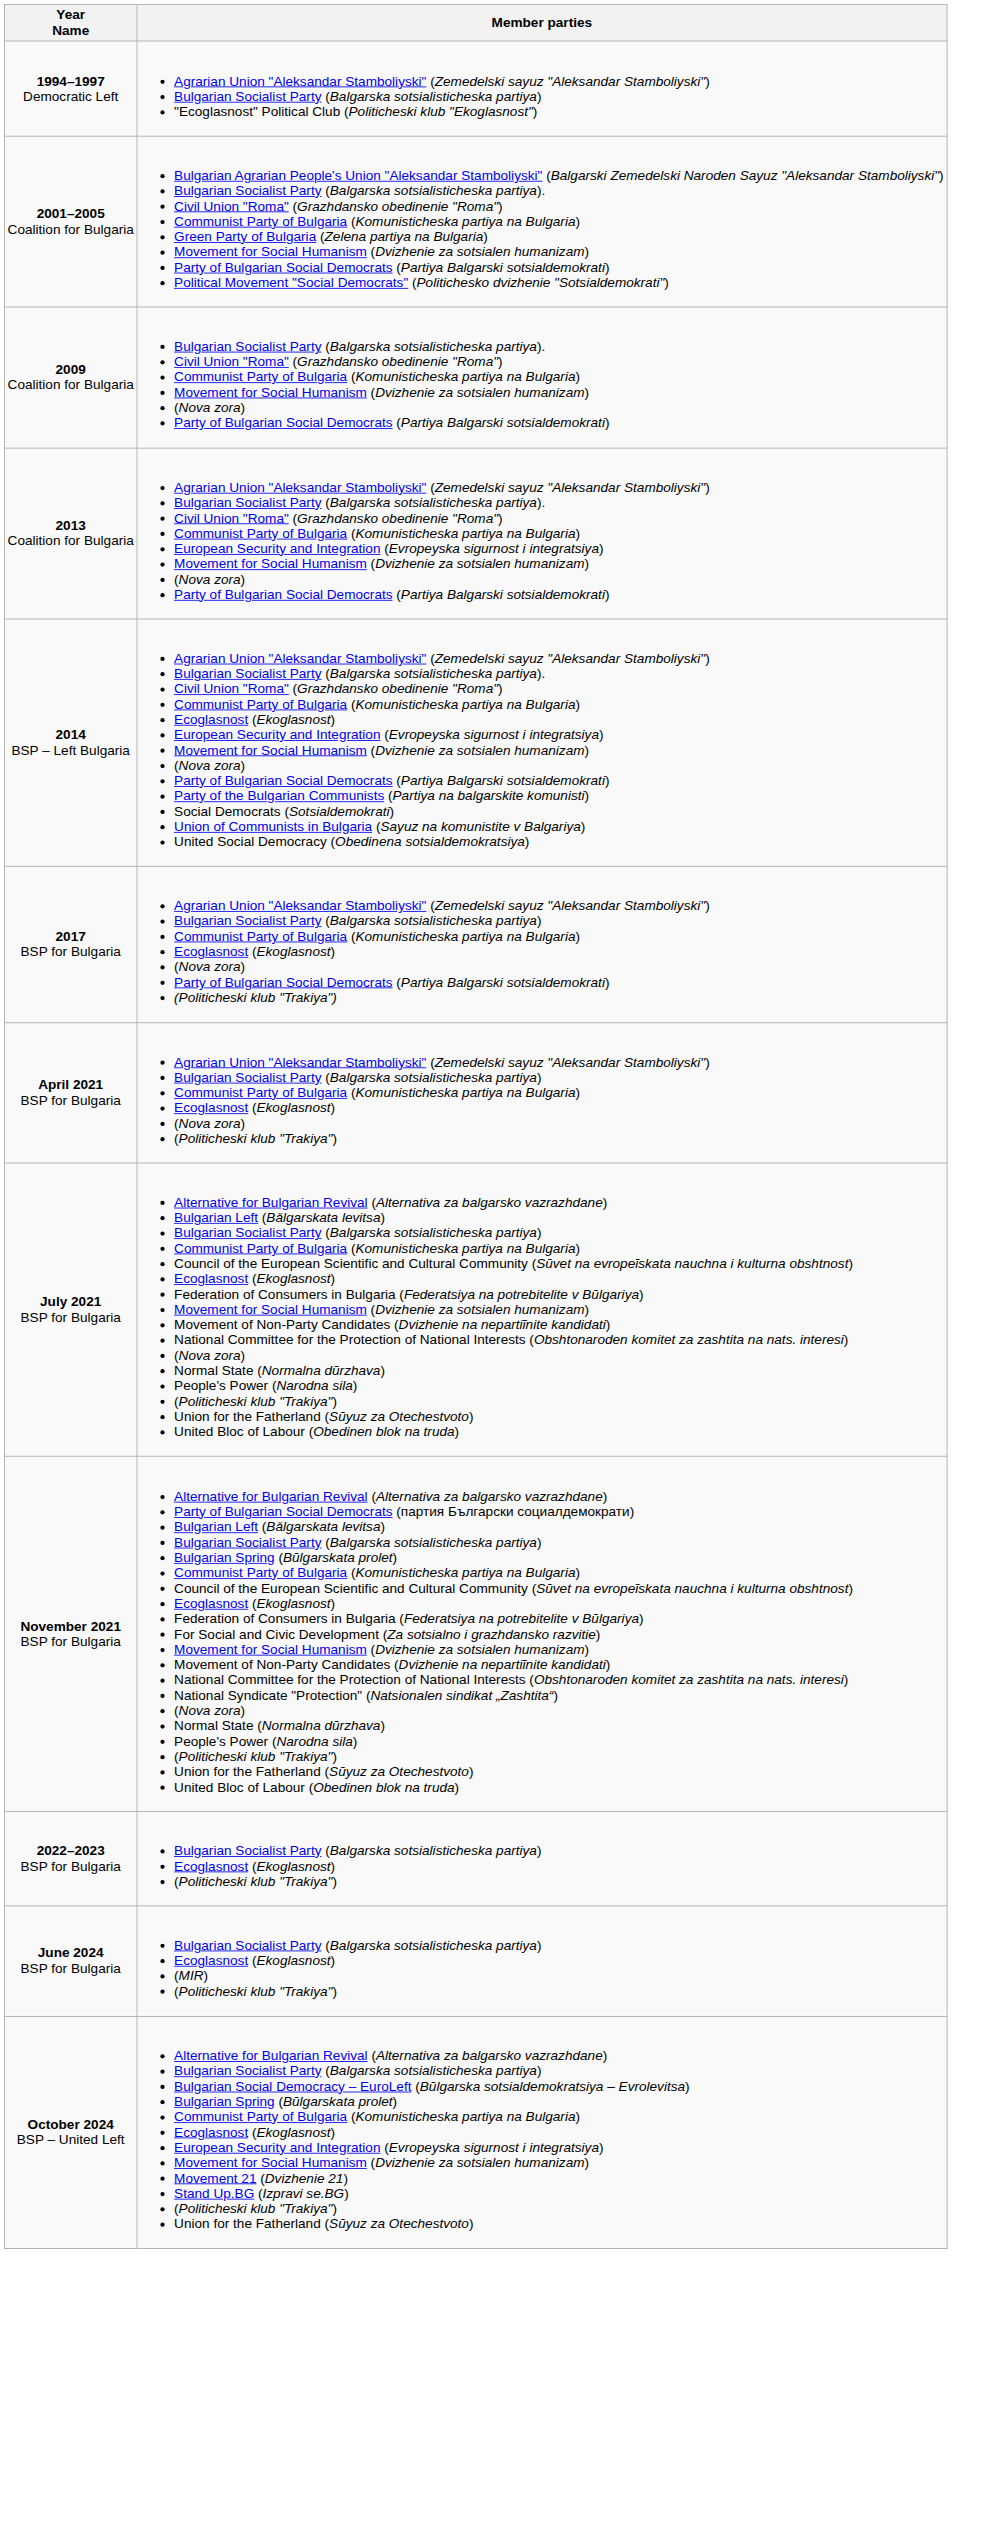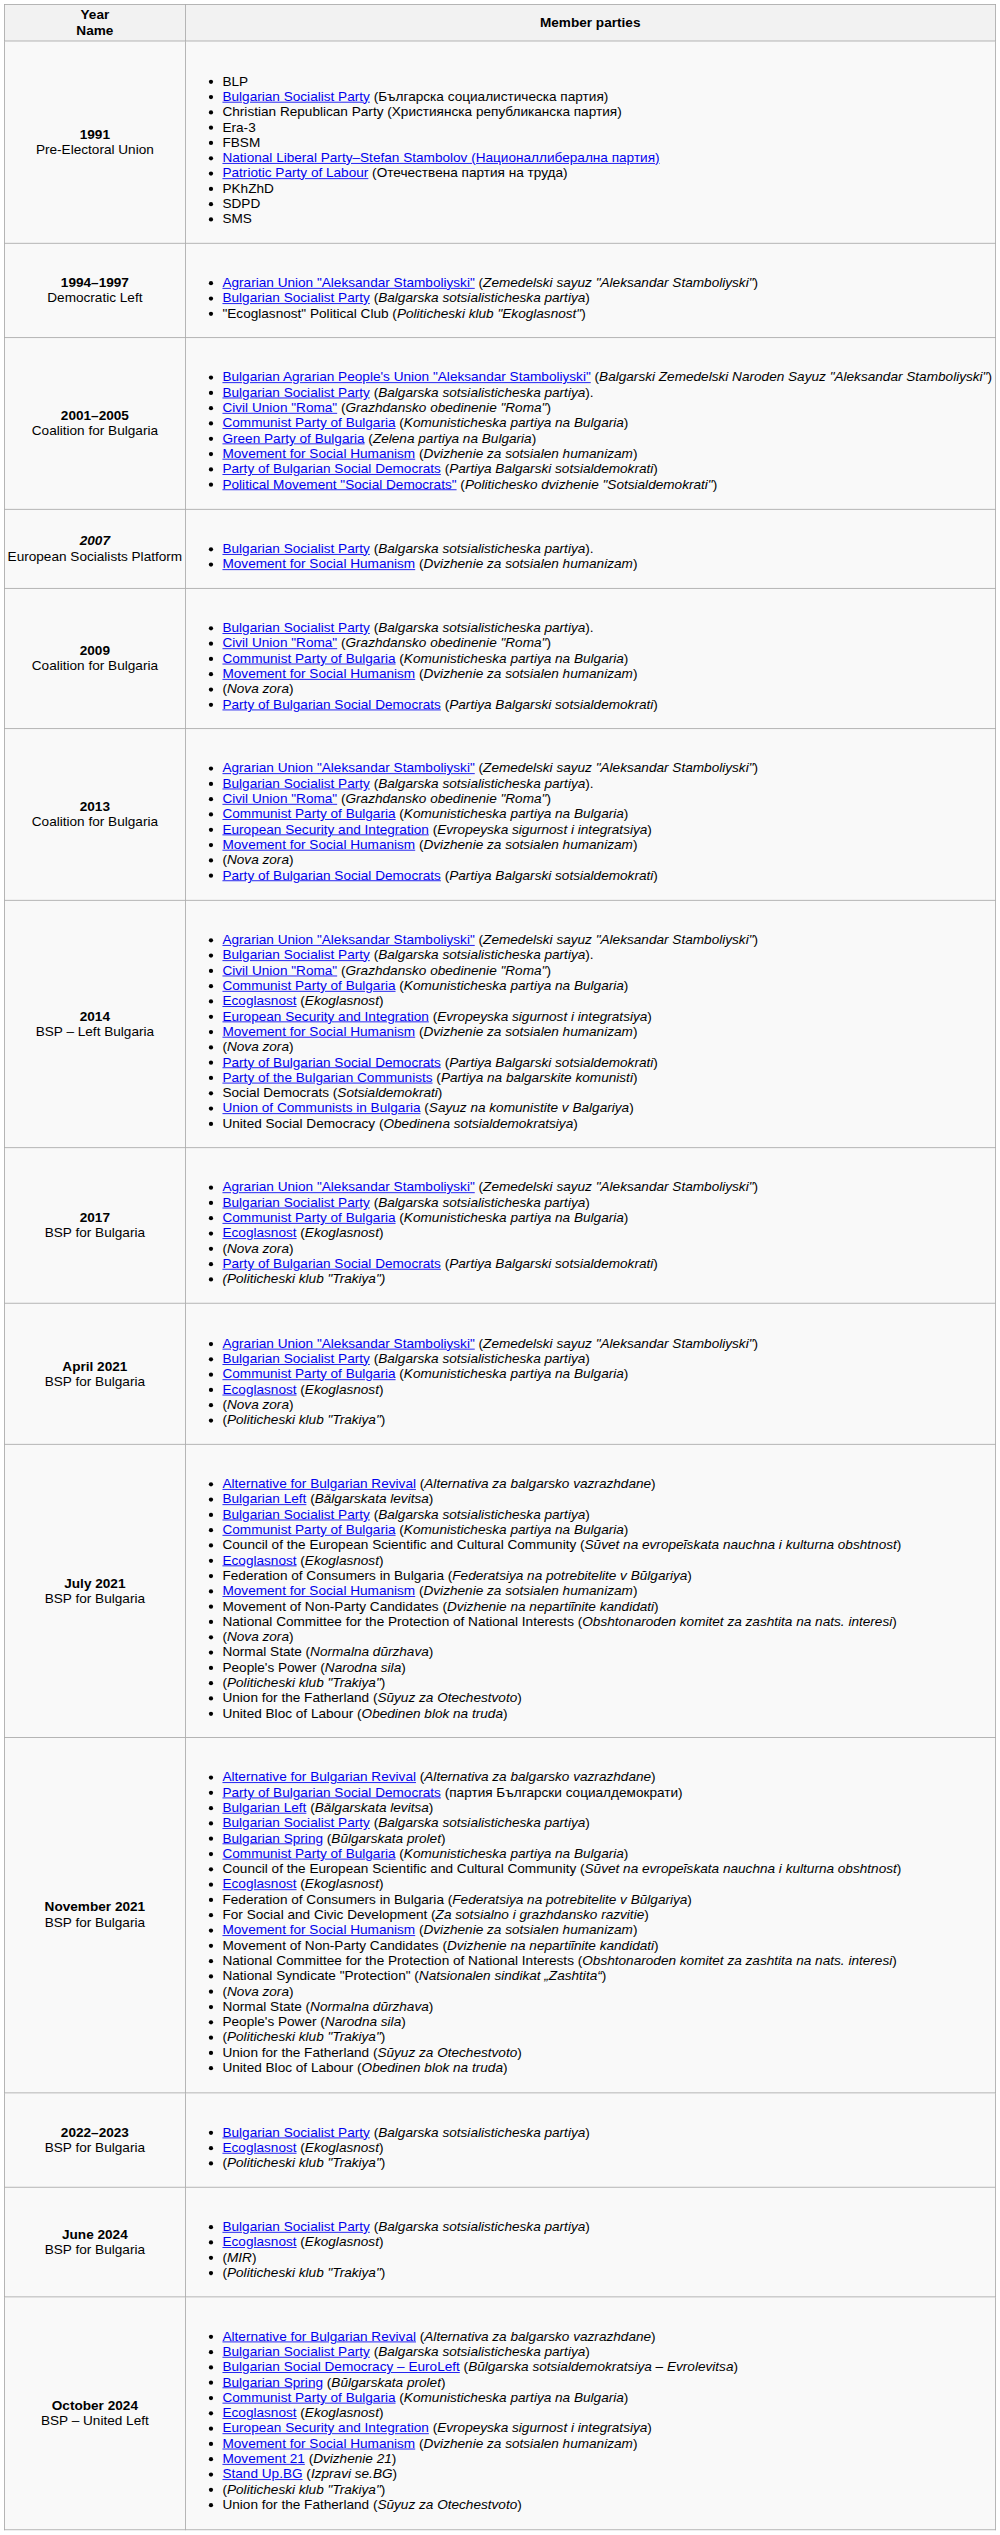 <table class="wikitable">
 <tr>
 <th>Year<br>Name</th>
 <th>Member parties</th>
+</tr>
+<tr>
+<td style="text-align:center;"><strong>1991</strong><br>Pre-Electoral Union</td>
+<td><br><ul><li>BLP</li><li><a href='#'>Bulgarian Socialist Party</a> (Българска социалистическа партия)</li><li>Christian Republican Party (Християнска републиканска партия)</li><li>Era-3</li><li>FBSM</li><li><a href='#'>National Liberal Party–Stefan Stambolov (Националлиберална партия)</a></li><li><a href='#'>Patriotic Party of Labour</a> (Отечествена партия на труда)</li><li>PKhZhD</li><li>SDPD</li><li>SMS</li></ul></td>
 </tr>
 <tr>
 <td style="text-align:center;"><strong>1994–1997</strong><br>Democratic Left</td>
 <td><br><ul><li><a href='#'>Agrarian Union "Aleksandar Stamboliyski"</a> (<em>Zemedelski sayuz "Aleksandar Stamboliyski"</em>)</li><li><a href='#'>Bulgarian Socialist Party</a> (<em>Balgarska sotsialisticheska partiya</em>)</li><li>"Ecoglasnost" Political Club (<em>Politicheski klub "Ekoglasnost"</em>)</li></ul></td>
 </tr>
 <tr>
 <td style="text-align:center;"><strong>2001–2005</strong><br>Coalition for Bulgaria</td>
 <td><br><ul><li><a href='#'>Bulgarian Agrarian People's Union "Aleksandar Stamboliyski"</a> (<em>Balgarski Zemedelski Naroden Sayuz "Aleksandar Stamboliyski"</em>)</li><li><a href='#'>Bulgarian Socialist Party</a> (<em>Balgarska sotsialisticheska partiya</em>).</li><li><a href='#'>Civil Union "Roma"</a> (<em>Grazhdansko obedinenie "Roma"</em>)</li><li><a href='#'>Communist Party of Bulgaria</a> (<em>Komunisticheska partiya na Bulgaria</em>)</li><li><a href='#'>Green Party of Bulgaria</a> (<em>Zelena partiya na Bulgaria</em>)</li><li><a href='#'>Movement for Social Humanism</a> (<em>Dvizhenie za sotsialen humanizam</em>)</li><li><a href='#'>Party of Bulgarian Social Democrats</a> (<em>Partiya Balgarski sotsialdemokrati</em>)</li><li><a href='#'>Political Movement "Social Democrats"</a> (<em>Politichesko dvizhenie "Sotsialdemokrati"</em>)</li></ul></td>
+</tr>
+<tr>
+<td style="text-align:center;"><strong><em>2007</em></strong><br>European Socialists Platform</td>
+<td><br><ul><li><a href='#'>Bulgarian Socialist Party</a> (<em>Balgarska sotsialisticheska partiya</em>).</li><li><a href='#'>Movement for Social Humanism</a> (<em>Dvizhenie za sotsialen humanizam</em>)</li></ul></td>
 </tr>
 <tr>
 <td style="text-align:center;"><strong>2009</strong><br>Coalition for Bulgaria</td>
 <td><br><ul><li><a href='#'>Bulgarian Socialist Party</a> (<em>Balgarska sotsialisticheska partiya</em>).</li><li><a href='#'>Civil Union "Roma"</a> (<em>Grazhdansko obedinenie "Roma"</em>)</li><li><a href='#'>Communist Party of Bulgaria</a> (<em>Komunisticheska partiya na Bulgaria</em>)</li><li><a href='#'>Movement for Social Humanism</a> (<em>Dvizhenie za sotsialen humanizam</em>)</li><li> (<em>Nova zora</em>)</li><li><a href='#'>Party of Bulgarian Social Democrats</a> (<em>Partiya Balgarski sotsialdemokrati</em>)</li></ul></td>
 </tr>
 <tr>
 <td style="text-align:center;"><strong>2013</strong><br>Coalition for Bulgaria</td>
 <td><br><ul><li><a href='#'>Agrarian Union "Aleksandar Stamboliyski"</a> (<em>Zemedelski sayuz "Aleksandar Stamboliyski"</em>)</li><li><a href='#'>Bulgarian Socialist Party</a> (<em>Balgarska sotsialisticheska partiya</em>).</li><li><a href='#'>Civil Union "Roma"</a> (<em>Grazhdansko obedinenie "Roma"</em>)</li><li><a href='#'>Communist Party of Bulgaria</a> (<em>Komunisticheska partiya na Bulgaria</em>)</li><li><a href='#'>European Security and Integration</a> (<em>Evropeyska sigurnost i integratsiya</em>)</li><li><a href='#'>Movement for Social Humanism</a> (<em>Dvizhenie za sotsialen humanizam</em>)</li><li> (<em>Nova zora</em>)</li><li><a href='#'>Party of Bulgarian Social Democrats</a> (<em>Partiya Balgarski sotsialdemokrati</em>)</li></ul></td>
 </tr>
 <tr>
 <td style="text-align:center;"><strong>2014</strong><br>BSP – Left Bulgaria</td>
 <td><br><ul><li><a href='#'>Agrarian Union "Aleksandar Stamboliyski"</a> (<em>Zemedelski sayuz "Aleksandar Stamboliyski"</em>)</li><li><a href='#'>Bulgarian Socialist Party</a> (<em>Balgarska sotsialisticheska partiya</em>).</li><li><a href='#'>Civil Union "Roma"</a> (<em>Grazhdansko obedinenie "Roma"</em>)</li><li><a href='#'>Communist Party of Bulgaria</a> (<em>Komunisticheska partiya na Bulgaria</em>)</li><li><a href='#'>Ecoglasnost</a> (<em>Ekoglasnost</em>)</li><li><a href='#'>European Security and Integration</a> (<em>Evropeyska sigurnost i integratsiya</em>)</li><li><a href='#'>Movement for Social Humanism</a> (<em>Dvizhenie za sotsialen humanizam</em>)</li><li> (<em>Nova zora</em>)</li><li><a href='#'>Party of Bulgarian Social Democrats</a> (<em>Partiya Balgarski sotsialdemokrati</em>)</li><li><a href='#'>Party of the Bulgarian Communists</a> (<em>Partiya na balgarskite komunisti</em>)</li><li>Social Democrats (<em>Sotsialdemokrati</em>)</li><li><a href='#'>Union of Communists in Bulgaria</a> (<em>Sayuz na komunistite v Balgariya</em>)</li><li>United Social Democracy (<em>Obedinena sotsialdemokratsiya</em>)</li></ul></td>
 </tr>
 <tr>
 <td style="text-align:center;"><strong>2017</strong><br>BSP for Bulgaria</td>
 <td><br><ul><li><a href='#'>Agrarian Union "Aleksandar Stamboliyski"</a> (<em>Zemedelski sayuz "Aleksandar Stamboliyski"</em>)</li><li><a href='#'>Bulgarian Socialist Party</a> (<em>Balgarska sotsialisticheska partiya</em>)</li><li><a href='#'>Communist Party of Bulgaria</a> (<em>Komunisticheska partiya na Bulgaria</em>)</li><li><a href='#'>Ecoglasnost</a> (<em>Ekoglasnost</em>)</li><li> (<em>Nova zora</em>)</li><li><a href='#'>Party of Bulgarian Social Democrats</a> (<em>Partiya Balgarski sotsialdemokrati</em>)</li><li> <em>(Politicheski klub "Trakiya")</em></li></ul></td>
 </tr>
 <tr>
 <td style="text-align:center;"><strong>April 2021</strong><br>BSP for Bulgaria</td>
 <td><br><ul><li><a href='#'>Agrarian Union "Aleksandar Stamboliyski"</a> (<em>Zemedelski sayuz "Aleksandar Stamboliyski"</em>)</li><li><a href='#'>Bulgarian Socialist Party</a> (<em>Balgarska sotsialisticheska partiya</em>)</li><li><a href='#'>Communist Party of Bulgaria</a> (<em>Komunisticheska partiya na Bulgaria</em>)</li><li><a href='#'>Ecoglasnost</a> (<em>Ekoglasnost</em>)</li><li> (<em>Nova zora</em>)</li><li> (<em>Politicheski klub "Trakiya"</em>)</li></ul></td>
 </tr>
 <tr>
 <td style="text-align:center;"><strong>July 2021</strong><br>BSP for Bulgaria</td>
 <td><br><ul><li><a href='#'>Alternative for Bulgarian Revival</a> (<em>Alternativa za balgarsko vazrazhdane</em>)</li><li><a href='#'>Bulgarian Left</a> (<em>Bǎlgarskata levitsa</em>)</li><li><a href='#'>Bulgarian Socialist Party</a> (<em>Balgarska sotsialisticheska partiya</em>)</li><li><a href='#'>Communist Party of Bulgaria</a> (<em>Komunisticheska partiya na Bulgaria</em>)</li><li>Council of the European Scientific and Cultural Community (<em>Sŭvet na evropeĭskata nauchna i kulturna obshtnost</em>)</li><li><a href='#'>Ecoglasnost</a> (<em>Ekoglasnost</em>)</li><li>Federation of Consumers in Bulgaria (<em>Federatsiya na potrebitelite v Bŭlgariya</em>)</li><li><a href='#'>Movement for Social Humanism</a> (<em>Dvizhenie za sotsialen humanizam</em>)</li><li>Movement of Non-Party Candidates (<em>Dvizhenie na nepartiĭnite kandidati</em>)</li><li>National Committee for the Protection of National Interests (<em>Obshtonaroden komitet za zashtita na nats. interesi</em>)</li><li> (<em>Nova zora</em>)</li><li>Normal State (<em>Normalna dŭrzhava</em>)</li><li>People's Power (<em>Narodna sila</em>)</li><li> (<em>Politicheski klub "Trakiya"</em>)</li><li>Union for the Fatherland (<em>Sŭyuz za Otechestvoto</em>)</li><li>United Bloc of Labour (<em>Obedinen blok na truda</em>)</li></ul></td>
 </tr>
 <tr>
 <td style="text-align:center;"><strong>November 2021</strong><br>BSP for Bulgaria</td>
 <td><br><ul><li><a href='#'>Alternative for Bulgarian Revival</a> (<em>Alternativa za balgarsko vazrazhdane</em>)</li><li><a href='#'>Party of Bulgarian Social Democrats</a> (партия Български социалдемократи)</li><li><a href='#'>Bulgarian Left</a> (<em>Bǎlgarskata levitsa</em>)</li><li><a href='#'>Bulgarian Socialist Party</a> (<em>Balgarska sotsialisticheska partiya</em>)</li><li><a href='#'>Bulgarian Spring</a> (<em>Bŭlgarskata prolet</em>)</li><li><a href='#'>Communist Party of Bulgaria</a> (<em>Komunisticheska partiya na Bulgaria</em>)</li><li>Council of the European Scientific and Cultural Community (<em>Sŭvet na evropeĭskata nauchna i kulturna obshtnost</em>)</li><li><a href='#'>Ecoglasnost</a> (<em>Ekoglasnost</em>)</li><li>Federation of Consumers in Bulgaria (<em>Federatsiya na potrebitelite v Bŭlgariya</em>)</li><li>For Social and Civic Development (<em>Za sotsialno i grazhdansko razvitie</em>)</li><li><a href='#'>Movement for Social Humanism</a> (<em>Dvizhenie za sotsialen humanizam</em>)</li><li>Movement of Non-Party Candidates (<em>Dvizhenie na nepartiĭnite kandidati</em>)</li><li>National Committee for the Protection of National Interests (<em>Obshtonaroden komitet za zashtita na nats. interesi</em>)</li><li>National Syndicate "Protection" (<em>Natsionalen sindikat „Zashtita“</em>)</li><li> (<em>Nova zora</em>)</li><li>Normal State (<em>Normalna dŭrzhava</em>)</li><li>People's Power (<em>Narodna sila</em>)</li><li> (<em>Politicheski klub "Trakiya"</em>)</li><li>Union for the Fatherland (<em>Sŭyuz za Otechestvoto</em>)</li><li>United Bloc of Labour (<em>Obedinen blok na truda</em>)</li></ul></td>
 </tr>
 <tr>
 <td style="text-align:center;"><strong>2022–2023</strong><br>BSP for Bulgaria</td>
 <td><br><ul><li><a href='#'>Bulgarian Socialist Party</a> (<em>Balgarska sotsialisticheska partiya</em>)</li><li><a href='#'>Ecoglasnost</a> (<em>Ekoglasnost</em>)</li><li> (<em>Politicheski klub "Trakiya"</em>)</li></ul></td>
 </tr>
 <tr>
 <td style="text-align:center;"><strong>June 2024</strong><br>BSP for Bulgaria</td>
 <td><br><ul><li><a href='#'>Bulgarian Socialist Party</a> (<em>Balgarska sotsialisticheska partiya</em>)</li><li><a href='#'>Ecoglasnost</a> (<em>Ekoglasnost</em>)</li><li> (<em>MIR</em>)</li><li> (<em>Politicheski klub "Trakiya"</em>)</li></ul></td>
 </tr>
 <tr>
 <td style="text-align:center;"><strong>October 2024</strong><br>BSP – United Left</td>
 <td><br><ul><li><a href='#'>Alternative for Bulgarian Revival</a> (<em>Alternativa za balgarsko vazrazhdane</em>)</li><li><a href='#'>Bulgarian Socialist Party</a> (<em>Balgarska sotsialisticheska partiya</em>)</li><li><a href='#'>Bulgarian Social Democracy – EuroLeft</a> (<em>Bŭlgarska sotsialdemokratsiya – Evrolevitsa</em>)</li><li><a href='#'>Bulgarian Spring</a> (<em>Bŭlgarskata prolet</em>)</li><li><a href='#'>Communist Party of Bulgaria</a> (<em>Komunisticheska partiya na Bulgaria</em>)</li><li><a href='#'>Ecoglasnost</a> (<em>Ekoglasnost</em>)</li><li><a href='#'>European Security and Integration</a> (<em>Evropeyska sigurnost i integratsiya</em>)</li><li><a href='#'>Movement for Social Humanism</a> (<em>Dvizhenie za sotsialen humanizam</em>)</li><li><a href='#'>Movement 21</a> (<em>Dvizhenie 21</em>)</li><li><a href='#'>Stand Up.BG</a> (<em>Izpravi se.BG</em>)</li><li> (<em>Politicheski klub "Trakiya"</em>)</li><li>Union for the Fatherland (<em>Sŭyuz za Otechestvoto</em>)</li></ul></td>
 </tr>
 </table>
